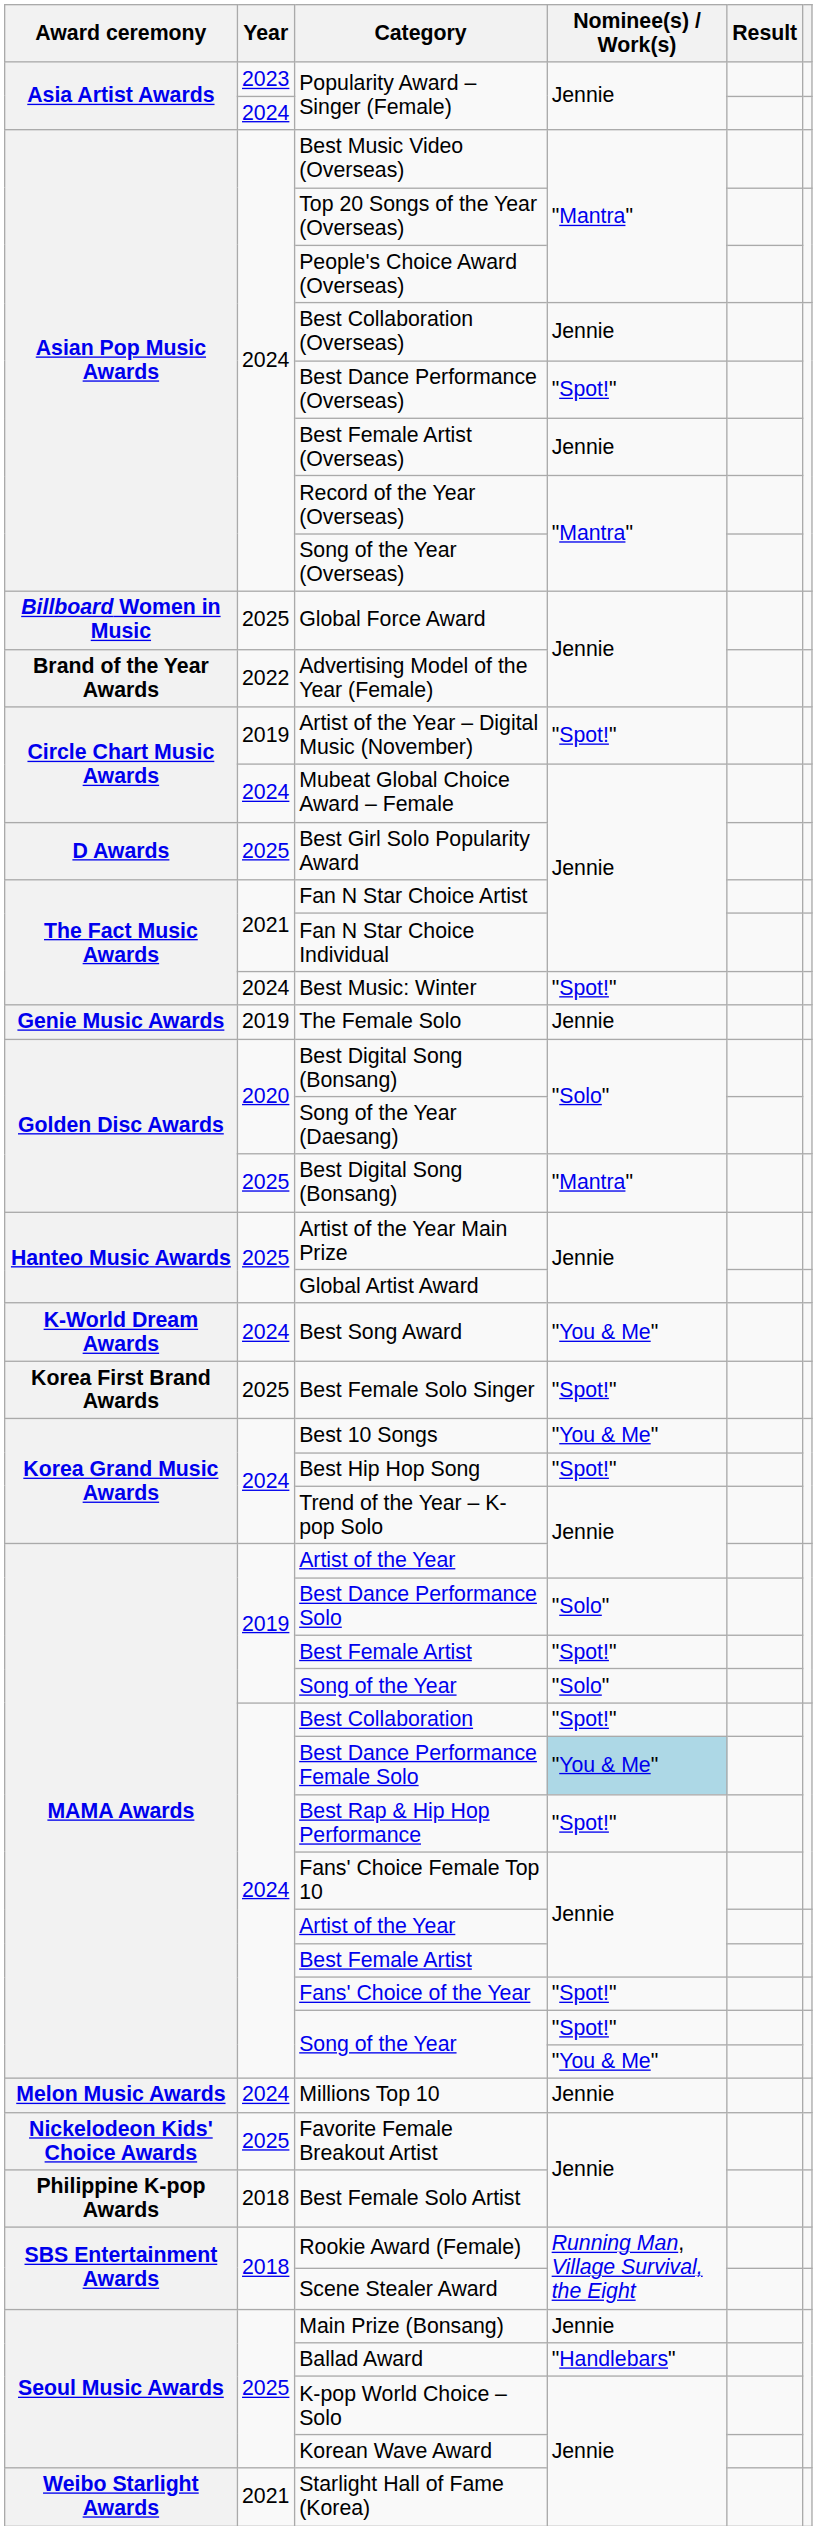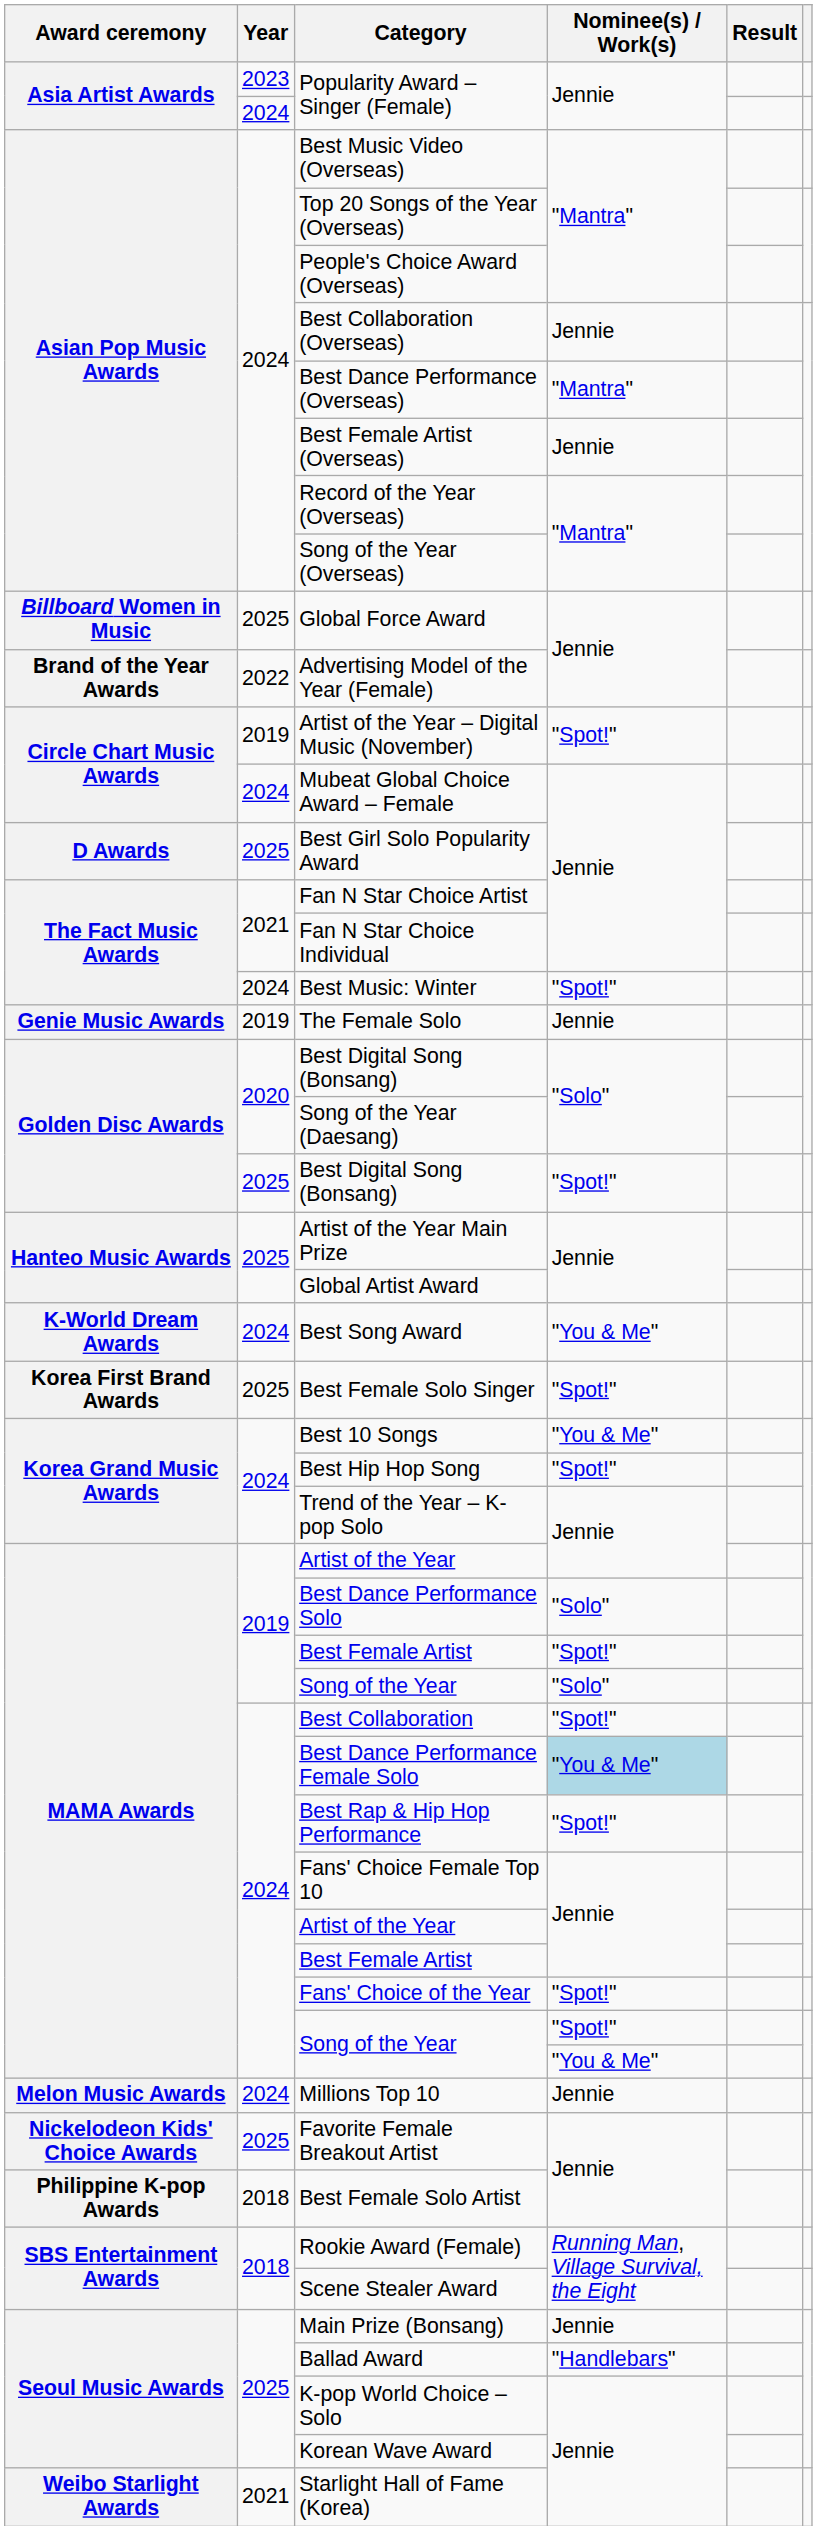 <table class="wikitable plainrowheaders sortable">
 <tr>
 <th scope="col">Award ceremony</th>
 <th scope="col">Year</th>
 <th scope="col">Category</th>
 <th scope="col">Nominee(s) / Work(s)</th>
 <th scope="col">Result</th>
 <th scope="col" class="unsortable"></th>
 </tr>
 <tr>
 <th scope="row" rowspan="2"><a href='#'>Asia Artist Awards</a></th>
 <td style="text-align:center"><a href='#'>2023</a></td>
 <td rowspan="2">Popularity Award – Singer (Female)</td>
 <td rowspan="2">Jennie</td>
 <td></td>
 <td style="text-align:center"></td>
 </tr>
 <tr>
 <td style="text-align:center"><a href='#'>2024</a></td>
 <td></td>
 <td style="text-align:center"></td>
 </tr>
 <tr>
 <th rowspan="8" scope="row"><a href='#'>Asian Pop Music Awards</a></th>
 <td rowspan="8" style="text-align:center">2024</td>
 <td>Best Music Video (Overseas)</td>
 <td rowspan="3">"<a href='#'>Mantra</a>"</td>
 <td></td>
 <td style="text-align:center"></td>
 </tr>
 <tr>
 <td>Top 20 Songs of the Year (Overseas)</td>
 <td></td>
 <td rowspan="2" style="text-align:center"></td>
 </tr>
 <tr>
 <td>People's Choice Award (Overseas)</td>
 <td></td>
 </tr>
 <tr>
 <td>Best Collaboration (Overseas)</td>
 <td>Jennie</td>
 <td></td>
 <td rowspan="5" style="text-align:center"></td>
 </tr>
 <tr>
 <td>Best Dance Performance (Overseas)</td>
-<td>"<a href='#'>Spot!</a>" </td>
+<td>"<a href='#'>Mantra</a>"</td>
 <td></td>
 </tr>
 <tr>
 <td>Best Female Artist (Overseas)</td>
 <td>Jennie</td>
 <td></td>
 </tr>
 <tr>
 <td>Record of the Year (Overseas)</td>
 <td rowspan="2">"<a href='#'>Mantra</a>"</td>
 <td></td>
 </tr>
 <tr>
 <td>Song of the Year (Overseas)</td>
 <td></td>
 </tr>
 <tr>
 <th scope="row"><a href='#'><em>Billboard</em> Women in Music</a></th>
 <td style="text-align:center">2025</td>
 <td>Global Force Award</td>
 <td rowspan="2">Jennie</td>
 <td></td>
 <td style="text-align:center"></td>
 </tr>
 <tr>
 <th scope="row">Brand of the Year Awards</th>
 <td style="text-align:center">2022</td>
 <td>Advertising Model of the Year (Female)</td>
 <td></td>
 <td style="text-align:center"></td>
 </tr>
 <tr>
 <th scope="row" rowspan="2"><a href='#'>Circle Chart Music Awards</a></th>
 <td style="text-align:center">2019</td>
 <td>Artist of the Year – Digital Music (November)</td>
 <td>"<a href='#'>Spot!</a>" </td>
 <td></td>
 <td style="text-align:center"></td>
 </tr>
 <tr>
 <td style="text-align:center"><a href='#'>2024</a></td>
 <td>Mubeat Global Choice Award – Female</td>
 <td rowspan="4">Jennie</td>
 <td></td>
 <td style="text-align:center;"></td>
 </tr>
 <tr>
 <th scope="row"><a href='#'>D Awards</a></th>
 <td style="text-align:center"><a href='#'>2025</a></td>
 <td>Best Girl Solo Popularity Award</td>
 <td></td>
 <td style="text-align:center"></td>
 </tr>
 <tr>
 <th scope="row" rowspan="3"><a href='#'>The Fact Music Awards</a></th>
 <td style="text-align:center" rowspan="2">2021</td>
 <td>Fan N Star Choice Artist</td>
 <td></td>
 <td style="text-align:center"></td>
 </tr>
 <tr>
 <td>Fan N Star Choice Individual</td>
 <td></td>
 <td style="text-align:center"></td>
 </tr>
 <tr>
 <td style="text-align:center">2024</td>
 <td>Best Music: Winter</td>
 <td>"<a href='#'>Spot!</a>" </td>
 <td></td>
 <td style="text-align:center"></td>
 </tr>
 <tr>
 <th scope="row"><a href='#'>Genie Music Awards</a></th>
 <td style="text-align:center">2019</td>
 <td>The Female Solo</td>
 <td>Jennie</td>
 <td></td>
 <td style="text-align:center"></td>
 </tr>
 <tr>
 <th scope="row" rowspan="3"><a href='#'>Golden Disc Awards</a></th>
 <td rowspan="2" style="text-align:center"><a href='#'>2020</a></td>
 <td>Best Digital Song (Bonsang)</td>
 <td rowspan="2">"<a href='#'>Solo</a>"</td>
 <td></td>
 <td rowspan="2" style="text-align:center"></td>
 </tr>
 <tr>
 <td>Song of the Year (Daesang)</td>
 <td></td>
 </tr>
 <tr>
 <td style="text-align:center"><a href='#'>2025</a></td>
 <td>Best Digital Song (Bonsang)</td>
-<td>"<a href='#'>Mantra</a>"</td>
+<td>"<a href='#'>Spot!</a>" </td>
 <td></td>
 <td style="text-align:center"></td>
 </tr>
 <tr>
 <th scope="row" rowspan="2"><a href='#'>Hanteo Music Awards</a></th>
 <td style="text-align:center" rowspan="2"><a href='#'>2025</a></td>
 <td>Artist of the Year Main Prize</td>
 <td rowspan="2">Jennie</td>
 <td></td>
 <td style="text-align:center"></td>
 </tr>
 <tr>
 <td>Global Artist Award</td>
 <td></td>
 <td style="text-align:center"></td>
 </tr>
 <tr>
 <th scope="row"><a href='#'>K-World Dream Awards</a></th>
 <td style="text-align:center"><a href='#'>2024</a></td>
 <td>Best Song Award</td>
 <td>"<a href='#'>You & Me</a>"</td>
 <td></td>
 <td style="text-align:center"></td>
 </tr>
 <tr>
 <th scope="row">Korea First Brand Awards</th>
 <td style="text-align:center">2025</td>
 <td>Best Female Solo Singer</td>
 <td>"<a href='#'>Spot!</a>" </td>
 <td></td>
 <td style="text-align:center;"></td>
 </tr>
 <tr>
 <th scope="row" rowspan="3"><a href='#'>Korea Grand Music Awards</a></th>
 <td style="text-align:center" rowspan="3"><a href='#'>2024</a></td>
 <td>Best 10 Songs</td>
 <td>"<a href='#'>You & Me</a>"</td>
 <td></td>
 <td style="text-align:center" rowspan="3"></td>
 </tr>
 <tr>
 <td>Best Hip Hop Song</td>
 <td>"<a href='#'>Spot!</a>" </td>
 <td></td>
 </tr>
 <tr>
 <td>Trend of the Year – K-pop Solo</td>
 <td rowspan="2">Jennie</td>
 <td></td>
 </tr>
 <tr>
 <th scope="row" rowspan="13"><a href='#'>MAMA Awards</a></th>
 <td rowspan="4" style="text-align:center"><a href='#'>2019</a></td>
 <td><a href='#'>Artist of the Year</a></td>
 <td></td>
 <td rowspan="4" style="text-align:center"></td>
 </tr>
 <tr>
 <td><a href='#'>Best Dance Performance Solo</a></td>
 <td>"<a href='#'>Solo</a>"</td>
 <td></td>
 </tr>
 <tr>
 <td><a href='#'>Best Female Artist</a></td>
 <td>"<a href='#'>Spot!</a>" </td>
 <td></td>
 </tr>
 <tr>
 <td><a href='#'>Song of the Year</a></td>
 <td>"<a href='#'>Solo</a>"</td>
 <td></td>
 </tr>
 <tr>
 <td rowspan="9" style="text-align:center"><a href='#'>2024</a></td>
 <td><a href='#'>Best Collaboration</a></td>
 <td>"<a href='#'>Spot!</a>" </td>
 <td></td>
 <td rowspan="4" style="text-align:center"></td>
 </tr>
 <tr>
 <td><a href='#'>Best Dance Performance Female Solo</a></td>
 <td style="background: lightblue;">"<a href='#'>You & Me</a>"</td>
 <td></td>
 </tr>
 <tr>
 <td><a href='#'>Best Rap & Hip Hop Performance</a></td>
 <td>"<a href='#'>Spot!</a>" </td>
 <td></td>
 </tr>
 <tr>
 <td>Fans' Choice Female Top 10</td>
 <td rowspan="3">Jennie</td>
 <td></td>
 </tr>
 <tr>
 <td><a href='#'>Artist of the Year</a></td>
 <td></td>
 <td rowspan="2" style="text-align:center"></td>
 </tr>
 <tr>
 <td><a href='#'>Best Female Artist</a></td>
 <td></td>
 </tr>
 <tr>
 <td><a href='#'>Fans' Choice of the Year</a></td>
 <td>"<a href='#'>Spot!</a>" </td>
 <td></td>
 <td style="text-align:center"></td>
 </tr>
 <tr>
 <td rowspan="2"><a href='#'>Song of the Year</a></td>
 <td>"<a href='#'>Spot!</a>" </td>
 <td></td>
 <td rowspan="2" style="text-align:center"></td>
 </tr>
 <tr>
 <td>"<a href='#'>You & Me</a>"</td>
 <td></td>
 </tr>
 <tr>
 <th scope="row"><a href='#'>Melon Music Awards</a></th>
 <td style="text-align:center"><a href='#'>2024</a></td>
 <td>Millions Top 10</td>
 <td>Jennie</td>
 <td></td>
 <td style="text-align:center"></td>
 </tr>
 <tr>
 <th scope="row"><a href='#'>Nickelodeon Kids' Choice Awards</a></th>
 <td style="text-align:center"><a href='#'>2025</a></td>
 <td>Favorite Female Breakout Artist</td>
 <td rowspan="2">Jennie</td>
 <td></td>
 <td style="text-align:center"></td>
 </tr>
 <tr>
 <th scope="row">Philippine K-pop Awards</th>
 <td style="text-align:center">2018</td>
 <td>Best Female Solo Artist</td>
 <td></td>
 <td style="text-align:center"></td>
 </tr>
 <tr>
 <th scope="row" rowspan="2"><a href='#'>SBS Entertainment Awards</a></th>
 <td rowspan="2" style="text-align:center"><a href='#'>2018</a></td>
 <td>Rookie Award (Female)</td>
 <td rowspan="2"><em><a href='#'>Running Man</a></em>,<br><em><a href='#'>Village Survival, the Eight</a></em></td>
 <td></td>
 <td style="text-align:center"></td>
 </tr>
 <tr>
 <td>Scene Stealer Award</td>
 <td></td>
 <td style="text-align:center"></td>
 </tr>
 <tr>
 <th scope="row" rowspan="4"><a href='#'>Seoul Music Awards</a></th>
 <td rowspan="4" style="text-align:center"><a href='#'>2025</a></td>
 <td>Main Prize (Bonsang)</td>
 <td>Jennie</td>
 <td></td>
 <td rowspan="4" style="text-align:center"></td>
 </tr>
 <tr>
 <td>Ballad Award</td>
 <td>"<a href='#'>Handlebars</a>" </td>
 <td></td>
 </tr>
 <tr>
 <td>K-pop World Choice – Solo</td>
 <td rowspan="3">Jennie</td>
 <td></td>
 </tr>
 <tr>
 <td>Korean Wave Award</td>
 <td></td>
 </tr>
 <tr>
 <th scope="row"><a href='#'>Weibo Starlight Awards</a></th>
 <td style="text-align:center">2021</td>
 <td>Starlight Hall of Fame (Korea)</td>
 <td></td>
 <td style="text-align:center;"></td>
 </tr>
 </table>
